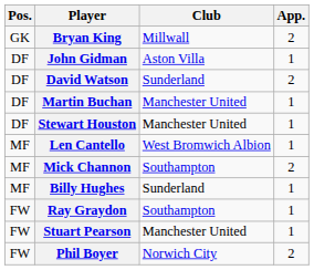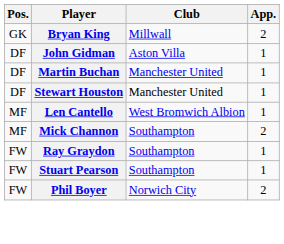 <table class="wikitable plainrowheaders" style="text-align: left">
 <tr>
 <th scope=col>Pos.</th>
 <th scope=col>Player</th>
 <th scope=col>Club</th>
 <th scope=col>App.</th>
 </tr>
 <tr>
 <td style=text-align:center>GK</td>
 <th scope=row><a href='#'>Bryan King</a> </th>
 <td><a href='#'>Millwall</a></td>
 <td style=text-align:center>2</td>
 </tr>
 <tr>
 <td style=text-align:center>DF</td>
 <th scope=row><a href='#'>John Gidman</a></th>
 <td><a href='#'>Aston Villa</a></td>
 <td style=text-align:center>1</td>
-</tr>
-<tr>
-<td style=text-align:center>DF</td>
-<th scope=row><a href='#'>David Watson</a> </th>
-<td><a href='#'>Sunderland</a></td>
-<td style=text-align:center>2</td>
 </tr>
 <tr>
 <td style=text-align:center>DF</td>
 <th scope=row><a href='#'>Martin Buchan</a></th>
 <td><a href='#'>Manchester United</a></td>
 <td style=text-align:center>1</td>
 </tr>
 <tr>
 <td style=text-align:center>DF</td>
 <th scope=row><a href='#'>Stewart Houston</a></th>
 <td>Manchester United</td>
 <td style=text-align:center>1</td>
 </tr>
 <tr>
 <td style=text-align:center>MF</td>
 <th scope=row><a href='#'>Len Cantello</a></th>
 <td><a href='#'>West Bromwich Albion</a></td>
 <td style=text-align:center>1</td>
 </tr>
 <tr>
 <td style=text-align:center>MF</td>
 <th scope=row><a href='#'>Mick Channon</a></th>
 <td><a href='#'>Southampton</a></td>
 <td style=text-align:center>2</td>
 </tr>
 <tr>
-<td style=text-align:center>MF</td>
-<th scope=row><a href='#'>Billy Hughes</a></th>
-<td>Sunderland</td>
-<td style=text-align:center>1</td>
-</tr>
-<tr>
 <td style=text-align:center>FW</td>
 <th scope=row><a href='#'>Ray Graydon</a></th>
 <td><a href='#'>Southampton</a></td>
 <td style=text-align:center>1</td>
 </tr>
 <tr>
 <td style=text-align:center>FW</td>
 <th scope=row><a href='#'>Stuart Pearson</a></th>
-<td>Manchester United</td>
+<td><a href='#'>Southampton</a></td>
 <td style=text-align:center>1</td>
 </tr>
 <tr>
 <td style=text-align:center>FW</td>
 <th scope=row><a href='#'>Phil Boyer</a></th>
 <td><a href='#'>Norwich City</a></td>
 <td style=text-align:center>2</td>
 </tr>
 </table>
